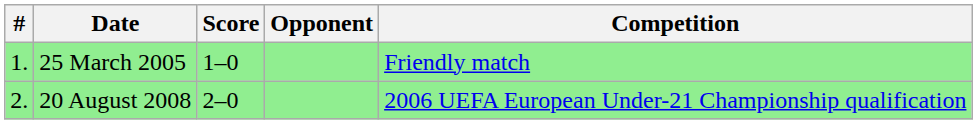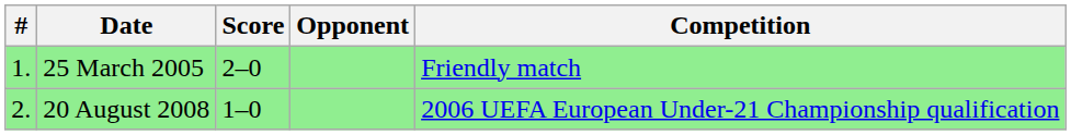 <table class="wikitable">
 <tr>
 <th>#</th>
 <th>Date</th>
 <th>Score</th>
 <th>Opponent</th>
 <th>Competition</th>
 </tr>
 <tr style="background: #90EE90">
 <td>1.</td>
 <td>25 March 2005</td>
-<td>1–0</td>
+<td>2–0</td>
 <td></td>
 <td><a href='#'>Friendly match</a></td>
 </tr>
 <tr style="background: #90EE90">
 <td>2.</td>
 <td>20 August 2008</td>
-<td>2–0</td>
+<td>1–0</td>
 <td></td>
 <td><a href='#'>2006 UEFA European Under-21 Championship qualification </a></td>
 </tr>
 </table>
